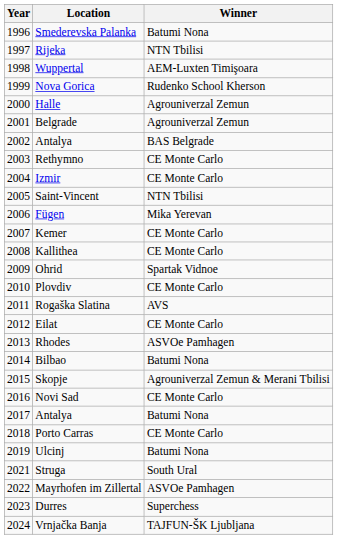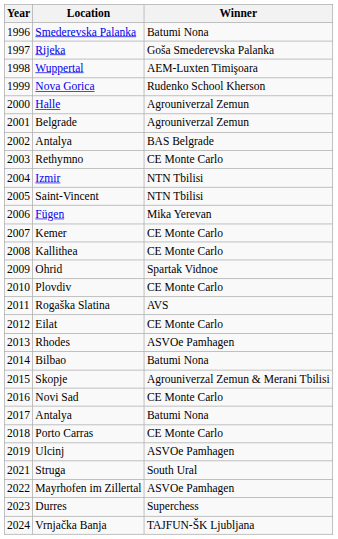 <table class="wikitable">
 <tr class="hintergrundfarbe5">
 <th>Year</th>
 <th>Location</th>
 <th>Winner</th>
 </tr>
 <tr>
 <td>1996</td>
 <td><a href='#'>Smederevska Palanka</a></td>
 <td> Batumi Nona</td>
 </tr>
 <tr>
 <td>1997</td>
 <td><a href='#'>Rijeka</a></td>
-<td> NTN Tbilisi</td>
+<td> Goša Smederevska Palanka</td>
 </tr>
 <tr>
 <td>1998</td>
 <td><a href='#'>Wuppertal</a></td>
 <td> AEM-Luxten Timişoara</td>
 </tr>
 <tr>
 <td>1999</td>
 <td><a href='#'>Nova Gorica</a></td>
 <td> Rudenko School Kherson</td>
 </tr>
 <tr>
 <td>2000</td>
 <td><a href='#'>Halle</a></td>
 <td> Agrouniverzal Zemun</td>
 </tr>
 <tr>
 <td>2001</td>
 <td>Belgrade</td>
 <td> Agrouniverzal Zemun</td>
 </tr>
 <tr>
 <td>2002</td>
 <td>Antalya</td>
 <td> BAS Belgrade</td>
 </tr>
 <tr>
 <td>2003</td>
 <td>Rethymno</td>
 <td> CE Monte Carlo</td>
 </tr>
 <tr>
 <td>2004</td>
 <td><a href='#'>Izmir</a></td>
-<td> CE Monte Carlo</td>
+<td> NTN Tbilisi</td>
 </tr>
 <tr>
 <td>2005</td>
 <td>Saint-Vincent</td>
 <td> NTN Tbilisi</td>
 </tr>
 <tr>
 <td>2006</td>
 <td><a href='#'>Fügen</a></td>
 <td> Mika Yerevan</td>
 </tr>
 <tr>
 <td>2007</td>
 <td>Kemer</td>
 <td> CE Monte Carlo</td>
 </tr>
 <tr>
 <td>2008</td>
 <td>Kallithea</td>
 <td> CE Monte Carlo</td>
 </tr>
 <tr>
 <td>2009</td>
 <td>Ohrid</td>
 <td> Spartak Vidnoe</td>
 </tr>
 <tr>
 <td>2010</td>
 <td>Plovdiv</td>
 <td> CE Monte Carlo</td>
 </tr>
 <tr>
 <td>2011</td>
 <td>Rogaška Slatina</td>
 <td> AVS</td>
 </tr>
 <tr>
 <td>2012</td>
 <td>Eilat</td>
 <td> CE Monte Carlo</td>
 </tr>
 <tr>
 <td>2013</td>
 <td>Rhodes</td>
 <td> ASVOe Pamhagen</td>
 </tr>
 <tr>
 <td>2014</td>
 <td>Bilbao</td>
 <td> Batumi Nona</td>
 </tr>
 <tr>
 <td>2015</td>
 <td>Skopje</td>
 <td> Agrouniverzal Zemun &  Merani Tbilisi</td>
 </tr>
 <tr>
 <td>2016</td>
 <td>Novi Sad</td>
 <td> CE Monte Carlo</td>
 </tr>
 <tr>
 <td>2017</td>
 <td>Antalya</td>
 <td> Batumi Nona</td>
 </tr>
 <tr>
 <td>2018</td>
 <td>Porto Carras</td>
 <td> CE Monte Carlo</td>
 </tr>
 <tr>
 <td>2019</td>
 <td>Ulcinj</td>
-<td> Batumi Nona</td>
+<td> ASVOe Pamhagen</td>
 </tr>
 <tr>
 <td>2021</td>
 <td>Struga</td>
 <td> South Ural</td>
 </tr>
 <tr>
 <td>2022</td>
 <td>Mayrhofen im Zillertal</td>
 <td> ASVOe Pamhagen</td>
 </tr>
 <tr>
 <td>2023</td>
 <td>Durres</td>
 <td> Superchess</td>
 </tr>
 <tr>
 <td>2024</td>
 <td>Vrnjačka Banja</td>
 <td> TAJFUN-ŠK Ljubljana</td>
 </tr>
 </table>
